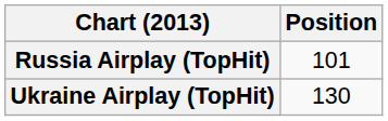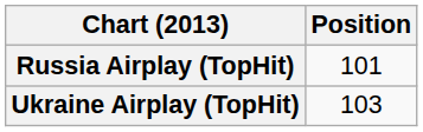 <table class="wikitable sortable plainrowheaders" style="text-align:center;">
 <tr>
 <th scope="col">Chart (2013)</th>
 <th scope="col">Position</th>
 </tr>
 <tr>
 <th scope="row">Russia Airplay (TopHit)</th>
 <td>101</td>
 </tr>
 <tr>
 <th scope="row">Ukraine Airplay (TopHit)</th>
-<td>130</td>
+<td>103</td>
 </tr>
 </table>
